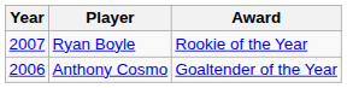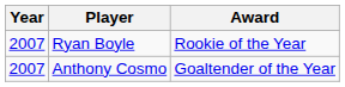 <table class="wikitable">
 <tr>
 <th>Year</th>
 <th>Player</th>
 <th>Award</th>
 </tr>
 <tr>
 <td><a href='#'>2007</a></td>
 <td><a href='#'>Ryan Boyle</a></td>
 <td><a href='#'>Rookie of the Year</a></td>
 </tr>
 <tr>
-<td><a href='#'>2006</a></td>
+<td><a href='#'>2007</a></td>
 <td><a href='#'>Anthony Cosmo</a></td>
 <td><a href='#'>Goaltender of the Year</a></td>
 </tr>
 </table>
